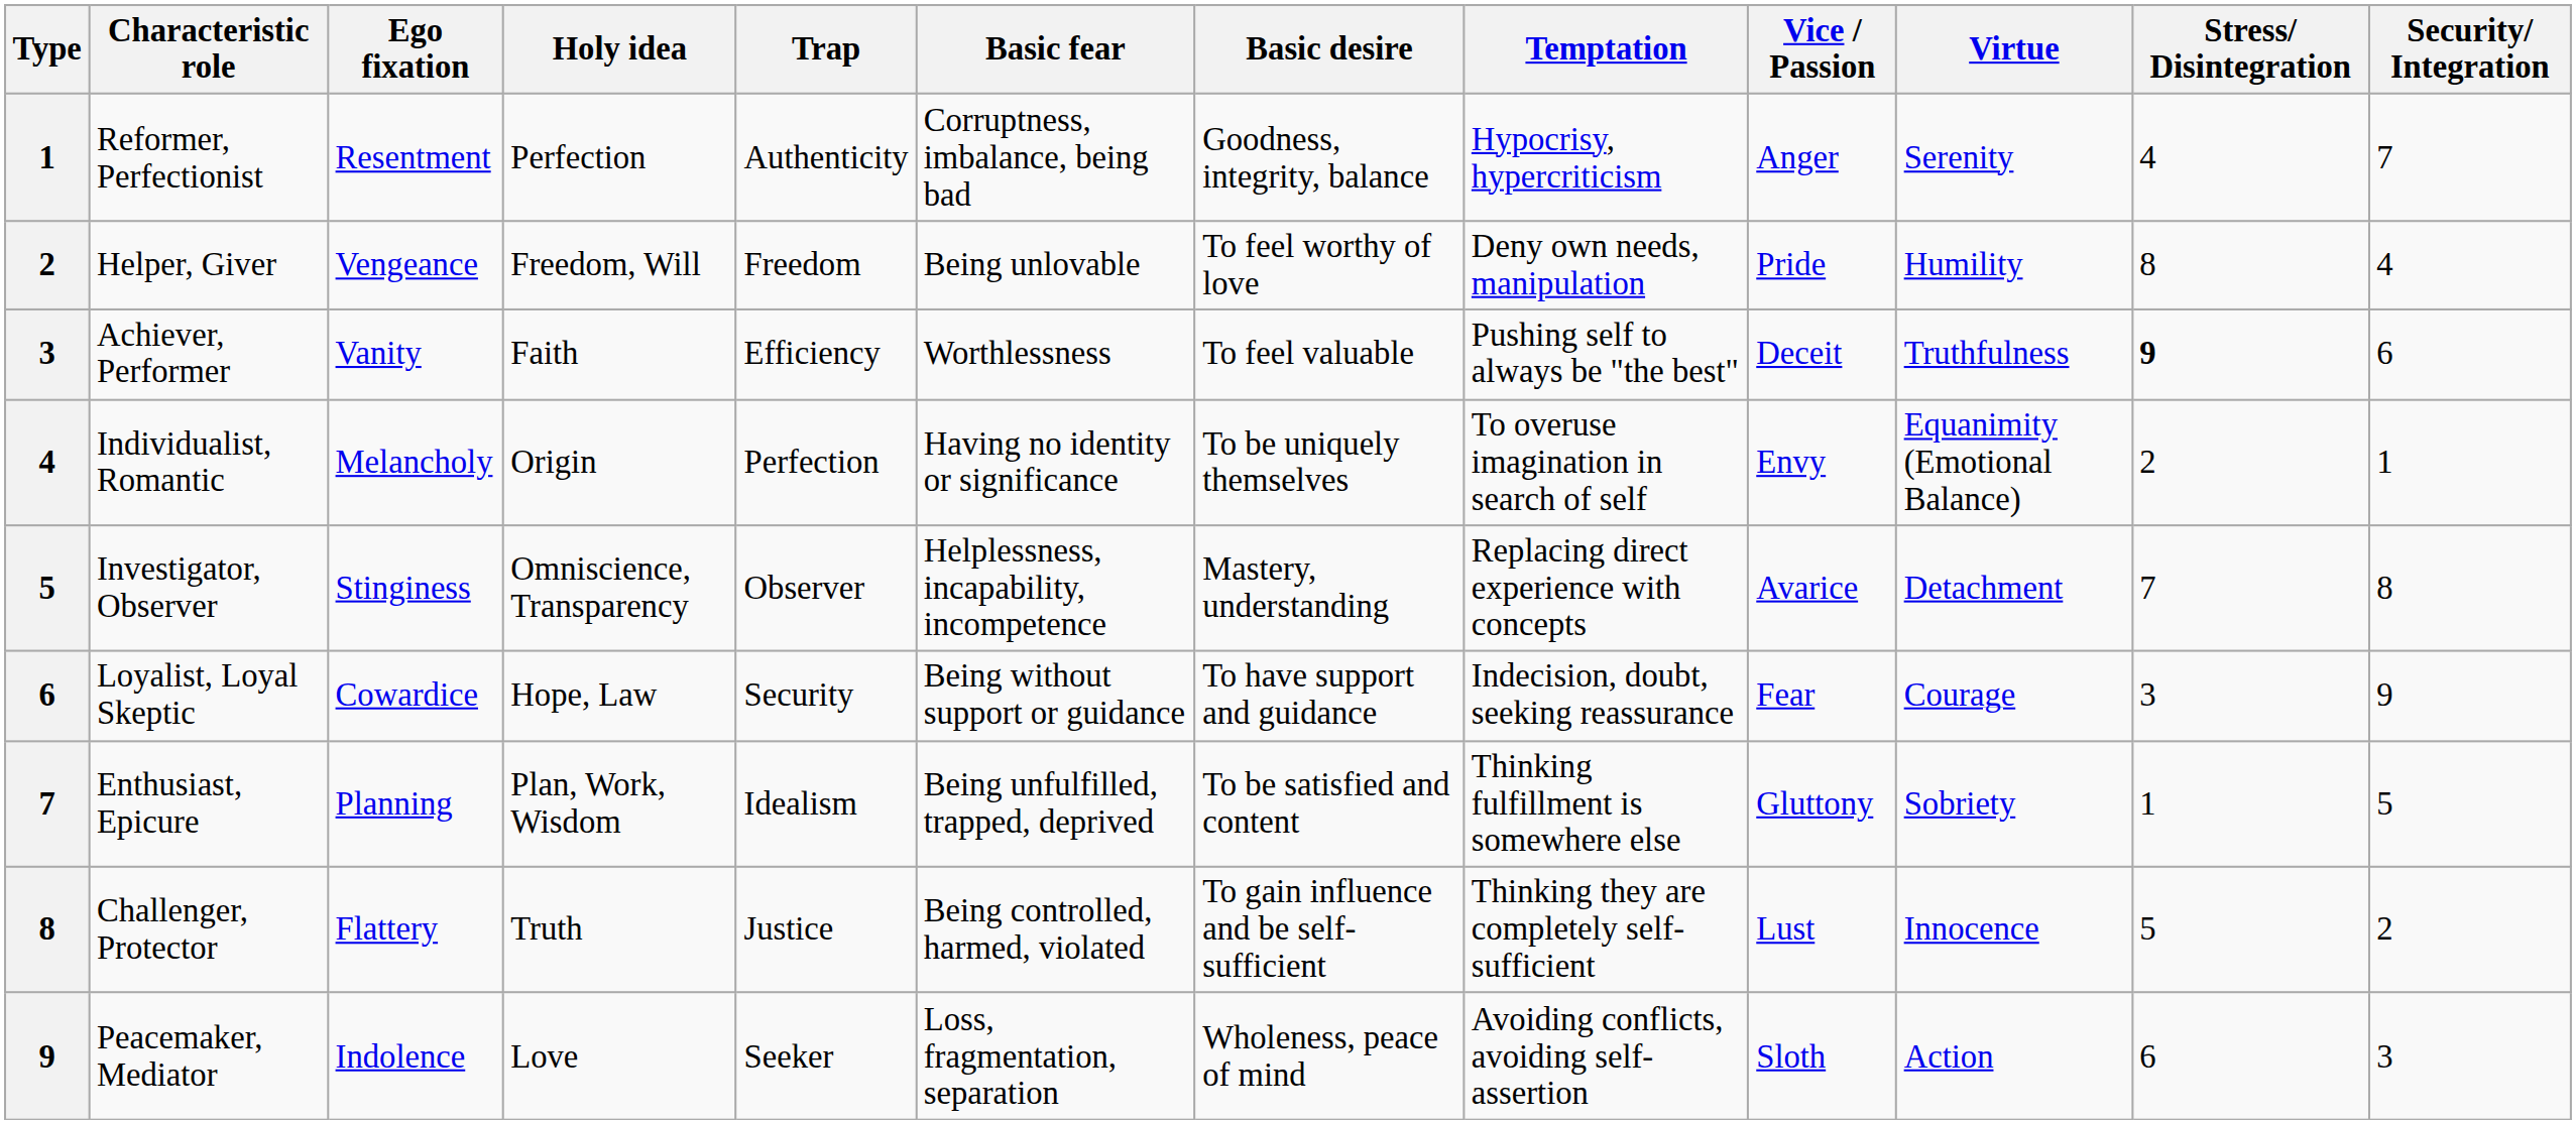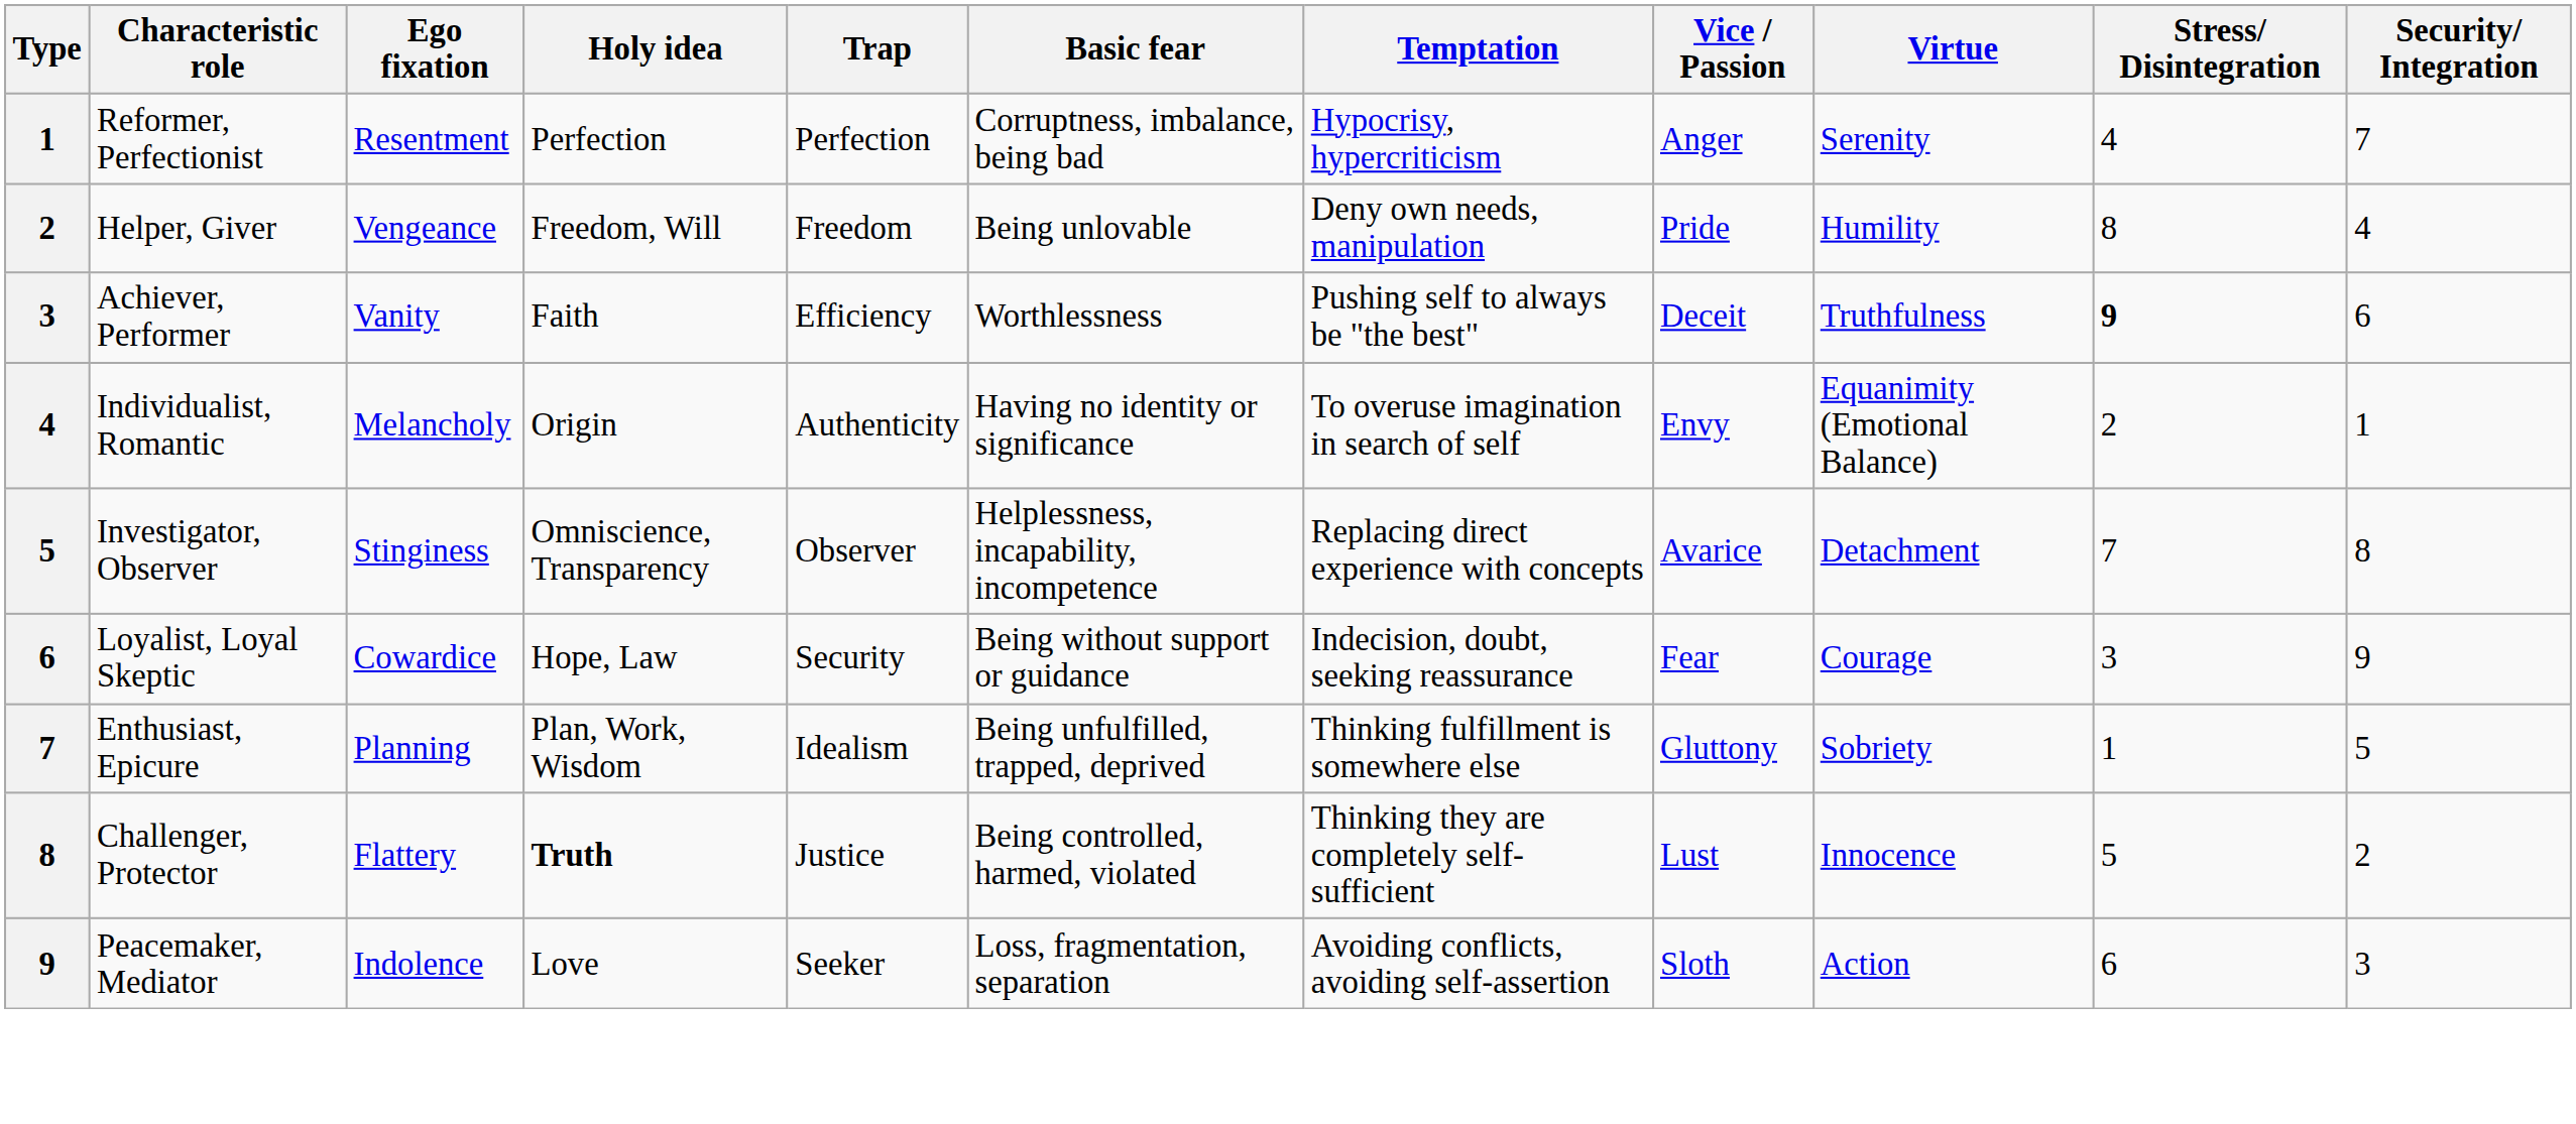 <table class="wikitable">
 <tr>
 <th>Type</th>
 <th>Characteristic role</th>
 <th>Ego fixation</th>
 <th>Holy idea</th>
 <th>Trap</th>
 <th>Basic fear</th>
-<th>Basic desire</th>
 <th><a href='#'>Temptation</a></th>
 <th><a href='#'>Vice</a> / Passion</th>
 <th><a href='#'>Virtue</a></th>
 <th>Stress/ Disintegration</th>
 <th>Security/ Integration</th>
 </tr>
 <tr>
 <th>1</th>
 <td>Reformer, Perfectionist</td>
 <td><a href='#'>Resentment</a></td>
 <td>Perfection</td>
-<td>Authenticity</td>
+<td>Perfection</td>
 <td>Corruptness, imbalance, being bad</td>
-<td>Goodness, integrity, balance</td>
 <td><a href='#'>Hypocrisy</a>, <a href='#'>hypercriticism</a></td>
 <td><a href='#'>Anger</a></td>
 <td><a href='#'>Serenity</a></td>
 <td>4</td>
 <td>7</td>
 </tr>
 <tr>
 <th>2</th>
 <td>Helper, Giver</td>
 <td><a href='#'>Vengeance</a></td>
 <td>Freedom, Will</td>
 <td>Freedom</td>
 <td>Being unlovable</td>
-<td>To feel worthy of love</td>
 <td>Deny own needs, <a href='#'>manipulation</a></td>
 <td><a href='#'>Pride</a></td>
 <td><a href='#'>Humility</a></td>
 <td>8</td>
 <td>4</td>
 </tr>
 <tr>
 <th>3</th>
 <td>Achiever, Performer</td>
 <td><a href='#'>Vanity</a></td>
 <td>Faith</td>
 <td>Efficiency</td>
 <td>Worthlessness</td>
-<td>To feel valuable</td>
 <td>Pushing self to always be "the best"</td>
 <td><a href='#'>Deceit</a></td>
 <td><a href='#'>Truthfulness</a></td>
 <td><strong>9</strong></td>
 <td>6</td>
 </tr>
 <tr>
 <th>4</th>
 <td>Individualist, Romantic</td>
 <td><a href='#'>Melancholy</a></td>
 <td>Origin</td>
-<td>Perfection</td>
+<td>Authenticity</td>
 <td>Having no identity or significance</td>
-<td>To be uniquely themselves</td>
 <td>To overuse imagination in search of self</td>
 <td><a href='#'>Envy</a></td>
 <td><a href='#'>Equanimity</a> (Emotional Balance)</td>
 <td>2</td>
 <td>1</td>
 </tr>
 <tr>
 <th>5</th>
 <td>Investigator, Observer</td>
 <td><a href='#'>Stinginess</a></td>
 <td>Omniscience, Transparency</td>
 <td>Observer</td>
 <td>Helplessness, incapability, incompetence</td>
-<td>Mastery, understanding</td>
 <td>Replacing direct experience with concepts</td>
 <td><a href='#'>Avarice</a></td>
 <td><a href='#'>Detachment</a></td>
 <td>7</td>
 <td>8</td>
 </tr>
 <tr>
 <th>6</th>
 <td>Loyalist, Loyal Skeptic</td>
 <td><a href='#'>Cowardice</a></td>
 <td>Hope, Law</td>
 <td>Security</td>
 <td>Being without support or guidance</td>
-<td>To have support and guidance</td>
 <td>Indecision, doubt, seeking reassurance</td>
 <td><a href='#'>Fear</a></td>
 <td><a href='#'>Courage</a></td>
 <td>3</td>
 <td>9</td>
 </tr>
 <tr>
 <th>7</th>
 <td>Enthusiast, Epicure</td>
 <td><a href='#'>Planning</a></td>
 <td>Plan, Work, Wisdom</td>
 <td>Idealism</td>
 <td>Being unfulfilled, trapped, deprived</td>
-<td>To be satisfied and content</td>
 <td>Thinking fulfillment is somewhere else</td>
 <td><a href='#'>Gluttony</a></td>
 <td><a href='#'>Sobriety</a></td>
 <td>1</td>
 <td>5</td>
 </tr>
 <tr>
 <th>8</th>
 <td>Challenger, Protector</td>
 <td><a href='#'>Flattery</a></td>
-<td>Truth</td>
+<td><strong>Truth</strong></td>
 <td>Justice</td>
 <td>Being controlled, harmed, violated</td>
-<td>To gain influence and be self-sufficient</td>
 <td>Thinking they are completely self-sufficient</td>
 <td><a href='#'>Lust</a></td>
 <td><a href='#'>Innocence</a></td>
 <td>5</td>
 <td>2</td>
 </tr>
 <tr>
 <th>9</th>
 <td>Peacemaker, Mediator</td>
 <td><a href='#'>Indolence</a></td>
 <td>Love</td>
 <td>Seeker</td>
 <td>Loss, fragmentation, separation</td>
-<td>Wholeness, peace of mind</td>
 <td>Avoiding conflicts, avoiding self-assertion</td>
 <td><a href='#'>Sloth</a></td>
 <td><a href='#'>Action</a></td>
 <td>6</td>
 <td>3</td>
 </tr>
 </table>
